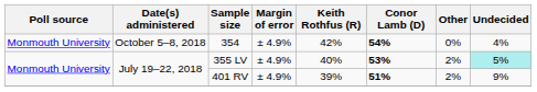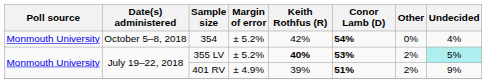 <table class="wikitable">
 <tr>
 <th>Poll source</th>
 <th>Date(s)<br>administered</th>
 <th>Sample<br>size</th>
 <th>Margin<br>of error</th>
 <th style="width:95px;">Keith<br>Rothfus (R)</th>
 <th style="width:95px;">Conor<br>Lamb (D)</th>
 <th>Other</th>
 <th>Undecided</th>
 </tr>
 <tr>
 <td><a href='#'>Monmouth University</a></td>
 <td align=center>October 5–8, 2018</td>
 <td align=center>354</td>
-<td align=center>± 4.9%</td>
+<td align=center>± 5.2%</td>
 <td align=center>42%</td>
 <td><strong>54%</strong></td>
 <td align=center>0%</td>
 <td align=center>4%</td>
 </tr>
 <tr>
 <td rowspan=2><a href='#'>Monmouth University</a></td>
 <td rowspan=2 align=center>July 19–22, 2018</td>
 <td align=center>355 LV</td>
-<td align=center>± 4.9%</td>
-<td align=center>40%</td>
+<td align=center>± 5.2%</td>
+<td align=center><strong>40%</strong></td>
 <td><strong>53%</strong></td>
 <td align=center>2%</td>
 <td align=center style="background: paleturquoise;">5%</td>
 </tr>
 <tr>
 <td align=center>401 RV</td>
 <td align=center>± 4.9%</td>
 <td align=center>39%</td>
 <td><strong>51%</strong></td>
 <td align=center>2%</td>
 <td align=center>9%</td>
 </tr>
 <tr>
 </tr>
 </table>
